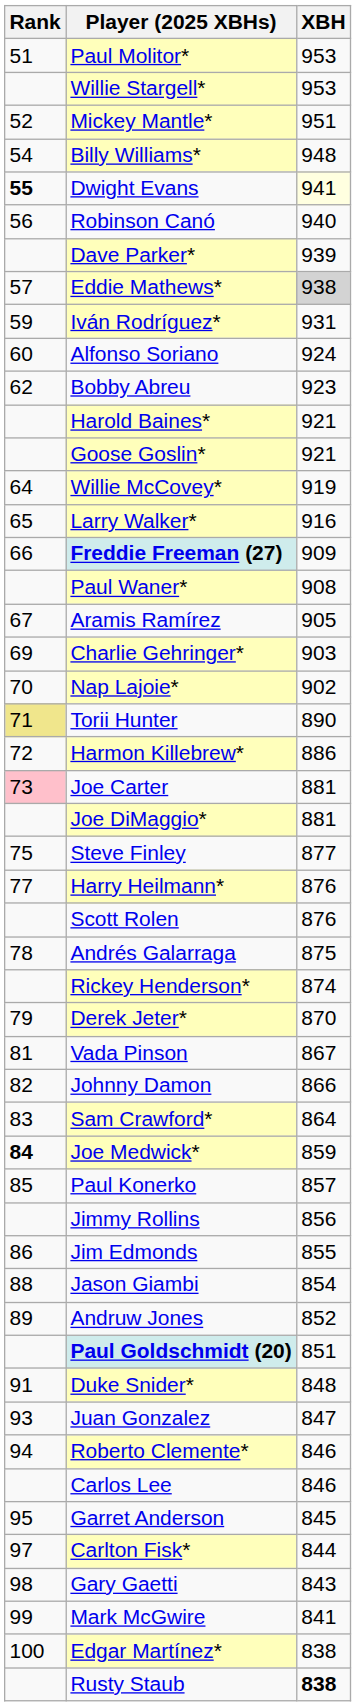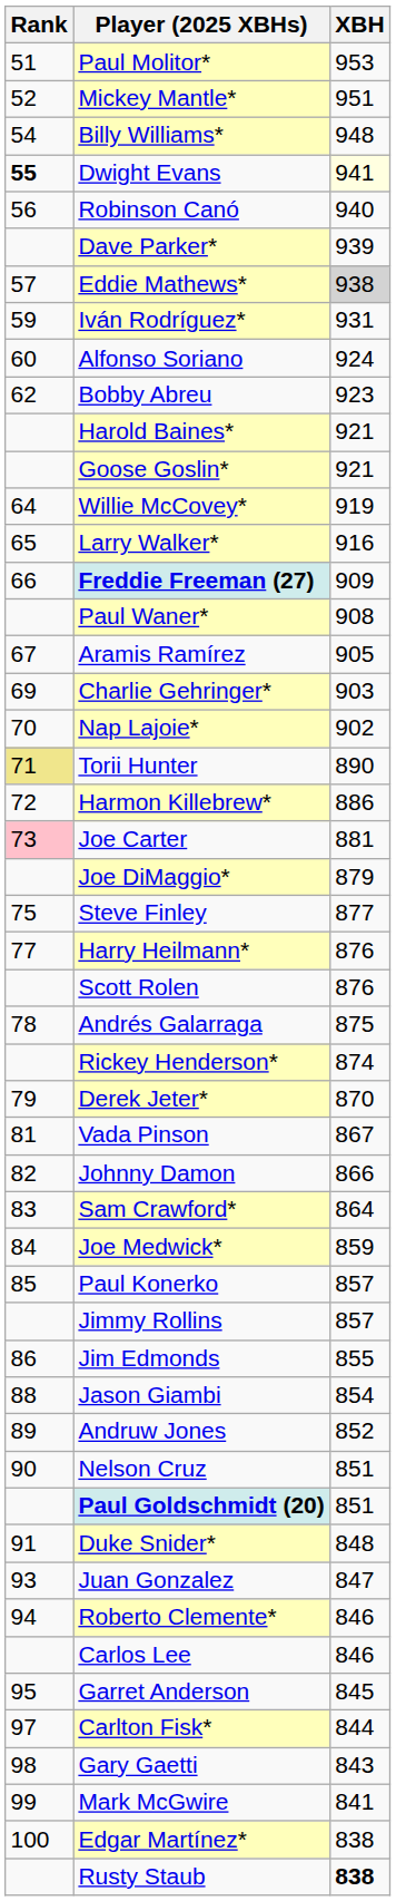 <table class="wikitable" style="float:left;">
 <tr>
 <th>Rank</th>
 <th>Player (2025 XBHs)</th>
 <th>XBH</th>
 </tr>
 <tr>
 <td>51</td>
 <td style="background:#ffffbb;"><a href='#'>Paul Molitor</a>*</td>
-<td>953</td>
-</tr>
-<tr>
-<td></td>
-<td style="background:#ffffbb;"><a href='#'>Willie Stargell</a>*</td>
 <td>953</td>
 </tr>
 <tr>
 <td>52</td>
 <td style="background:#ffffbb;"><a href='#'>Mickey Mantle</a>*</td>
 <td>951</td>
 </tr>
 <tr>
 <td>54</td>
 <td style="background:#ffffbb;"><a href='#'>Billy Williams</a>*</td>
 <td>948</td>
 </tr>
 <tr>
 <td><strong>55</strong></td>
 <td><a href='#'>Dwight Evans</a></td>
 <td style="background: lightyellow;">941</td>
 </tr>
 <tr>
 <td>56</td>
 <td><a href='#'>Robinson Canó</a></td>
 <td>940</td>
 </tr>
 <tr>
 <td></td>
 <td style="background:#ffffbb;"><a href='#'>Dave Parker</a>*</td>
 <td>939</td>
 </tr>
 <tr>
 <td>57</td>
 <td style="background:#ffffbb;"><a href='#'>Eddie Mathews</a>*</td>
 <td style="background: lightgrey;">938</td>
 </tr>
 <tr>
 <td>59</td>
 <td style="background:#ffffbb;"><a href='#'>Iván Rodríguez</a>*</td>
 <td>931</td>
 </tr>
 <tr>
 <td>60</td>
 <td><a href='#'>Alfonso Soriano</a></td>
 <td>924</td>
 </tr>
 <tr>
 <td>62</td>
 <td><a href='#'>Bobby Abreu</a></td>
 <td>923</td>
 </tr>
 <tr>
 <td></td>
 <td style="background:#ffffbb;"><a href='#'>Harold Baines</a>*</td>
 <td>921</td>
 </tr>
 <tr>
 <td></td>
 <td style="background:#ffffbb;"><a href='#'>Goose Goslin</a>*</td>
 <td>921</td>
 </tr>
 <tr>
 <td>64</td>
 <td style="background:#ffffbb;"><a href='#'>Willie McCovey</a>*</td>
 <td>919</td>
 </tr>
 <tr>
 <td>65</td>
 <td style="background:#ffffbb;"><a href='#'>Larry Walker</a>*</td>
 <td>916</td>
 </tr>
 <tr>
 <td>66</td>
 <td style="background:#cfecec;"><strong><a href='#'>Freddie Freeman</a> (27)</strong></td>
 <td>909</td>
 </tr>
 <tr>
 <td></td>
 <td style="background:#ffffbb;"><a href='#'>Paul Waner</a>*</td>
 <td>908</td>
 </tr>
 <tr>
 <td>67</td>
 <td><a href='#'>Aramis Ramírez</a></td>
 <td>905</td>
 </tr>
 <tr>
 <td>69</td>
 <td style="background:#ffffbb;"><a href='#'>Charlie Gehringer</a>*</td>
 <td>903</td>
 </tr>
 <tr>
 <td>70</td>
 <td style="background:#ffffbb;"><a href='#'>Nap Lajoie</a>*</td>
 <td>902</td>
 </tr>
 <tr>
 <td style="background: khaki;">71</td>
 <td><a href='#'>Torii Hunter</a></td>
 <td>890</td>
 </tr>
 <tr>
 <td>72</td>
 <td style="background:#ffffbb;"><a href='#'>Harmon Killebrew</a>*</td>
 <td>886</td>
 </tr>
 <tr>
 <td style="background: pink;">73</td>
 <td><a href='#'>Joe Carter</a></td>
 <td>881</td>
 </tr>
 <tr>
 <td></td>
 <td style="background:#ffffbb;"><a href='#'>Joe DiMaggio</a>*</td>
-<td>881</td>
+<td>879</td>
 </tr>
 <tr>
 <td>75</td>
 <td><a href='#'>Steve Finley</a></td>
 <td>877</td>
 </tr>
 <tr>
 <td>77</td>
 <td style="background:#ffffbb;"><a href='#'>Harry Heilmann</a>*</td>
 <td>876</td>
 </tr>
 <tr>
 <td></td>
 <td><a href='#'>Scott Rolen</a></td>
 <td>876</td>
 </tr>
 <tr>
 <td>78</td>
 <td><a href='#'>Andrés Galarraga</a></td>
 <td>875</td>
 </tr>
 <tr>
 <td></td>
 <td style="background:#ffffbb;"><a href='#'>Rickey Henderson</a>*</td>
 <td>874</td>
 </tr>
 <tr>
 <td>79</td>
 <td style="background:#ffffbb;"><a href='#'>Derek Jeter</a>*</td>
 <td>870</td>
 </tr>
 <tr>
 <td>81</td>
 <td><a href='#'>Vada Pinson</a></td>
 <td>867</td>
 </tr>
 <tr>
 <td>82</td>
 <td><a href='#'>Johnny Damon</a></td>
 <td>866</td>
 </tr>
 <tr>
 <td>83</td>
 <td style="background:#ffffbb;"><a href='#'>Sam Crawford</a>*</td>
 <td>864</td>
 </tr>
 <tr>
-<td><strong>84</strong></td>
+<td>84</td>
 <td style="background:#ffffbb;"><a href='#'>Joe Medwick</a>*</td>
 <td>859</td>
 </tr>
 <tr>
 <td>85</td>
 <td><a href='#'>Paul Konerko</a></td>
 <td>857</td>
 </tr>
 <tr>
 <td></td>
 <td><a href='#'>Jimmy Rollins</a></td>
-<td>856</td>
+<td>857</td>
 </tr>
 <tr>
 <td>86</td>
 <td><a href='#'>Jim Edmonds</a></td>
 <td>855</td>
 </tr>
 <tr>
 <td>88</td>
 <td><a href='#'>Jason Giambi</a></td>
 <td>854</td>
 </tr>
 <tr>
 <td>89</td>
 <td><a href='#'>Andruw Jones</a></td>
 <td>852</td>
+</tr>
+<tr>
+<td>90</td>
+<td><a href='#'>Nelson Cruz</a></td>
+<td>851</td>
 </tr>
 <tr>
 <td></td>
 <td style="background:#cfecec;"><strong><a href='#'>Paul Goldschmidt</a> (20)</strong></td>
 <td>851</td>
 </tr>
 <tr>
 <td>91</td>
 <td style="background:#ffffbb;"><a href='#'>Duke Snider</a>*</td>
 <td>848</td>
 </tr>
 <tr>
 <td>93</td>
 <td><a href='#'>Juan Gonzalez</a></td>
 <td>847</td>
 </tr>
 <tr>
 <td>94</td>
 <td style="background:#ffffbb;"><a href='#'>Roberto Clemente</a>*</td>
 <td>846</td>
 </tr>
 <tr>
 <td></td>
 <td><a href='#'>Carlos Lee</a></td>
 <td>846</td>
 </tr>
 <tr>
 <td>95</td>
 <td><a href='#'>Garret Anderson</a></td>
 <td>845</td>
 </tr>
 <tr>
 <td>97</td>
 <td style="background:#ffffbb;"><a href='#'>Carlton Fisk</a>*</td>
 <td>844</td>
 </tr>
 <tr>
 <td>98</td>
 <td><a href='#'>Gary Gaetti</a></td>
 <td>843</td>
 </tr>
 <tr>
 <td>99</td>
 <td><a href='#'>Mark McGwire</a></td>
 <td>841</td>
 </tr>
 <tr>
 <td>100</td>
 <td style="background:#ffffbb;"><a href='#'>Edgar Martínez</a>*</td>
 <td>838</td>
 </tr>
 <tr>
 <td></td>
 <td><a href='#'>Rusty Staub</a></td>
 <td><strong>838</strong></td>
 </tr>
 </table>
